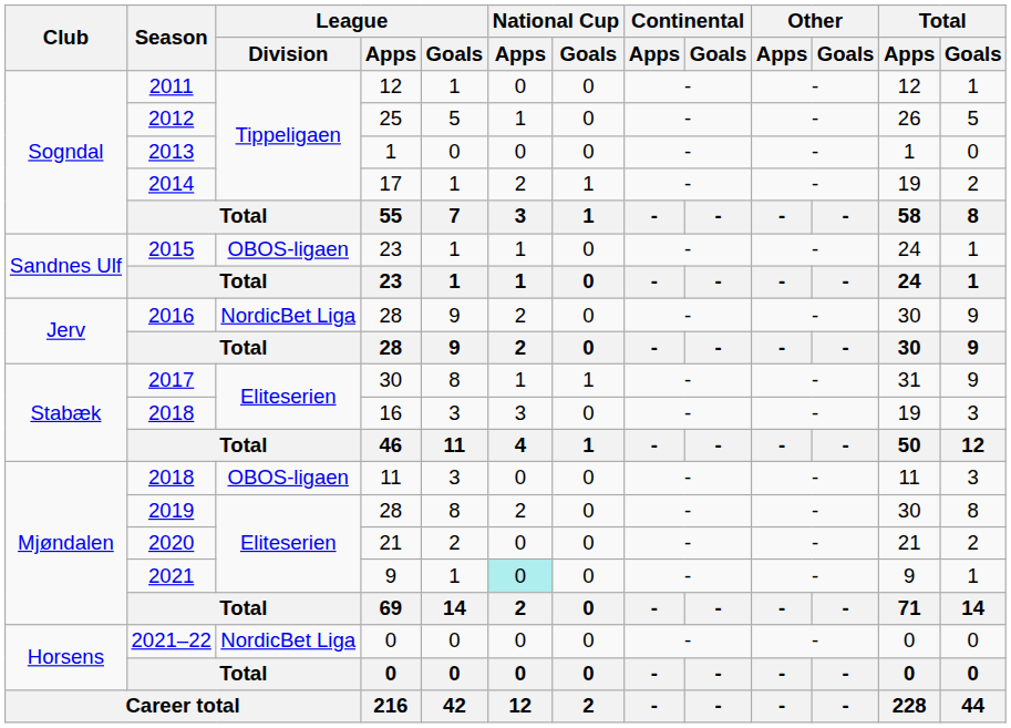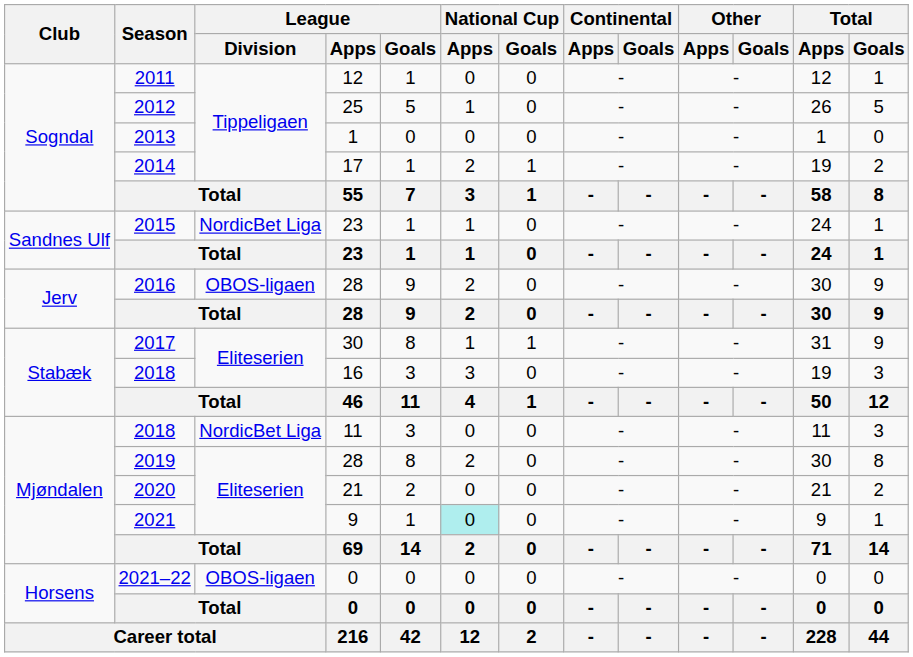 <table class="wikitable" style="text-align: center;">
 <tr>
 <th rowspan="2">Club</th>
 <th rowspan="2">Season</th>
 <th colspan="3">League</th>
 <th colspan="2">National Cup</th>
 <th colspan="2">Continental</th>
 <th colspan="2">Other</th>
 <th colspan="2">Total</th>
 </tr>
 <tr>
 <th>Division</th>
 <th>Apps</th>
 <th>Goals</th>
 <th>Apps</th>
 <th>Goals</th>
 <th>Apps</th>
 <th>Goals</th>
 <th>Apps</th>
 <th>Goals</th>
 <th>Apps</th>
 <th>Goals</th>
 </tr>
 <tr>
 <td rowspan="5"><a href='#'>Sogndal</a></td>
 <td><a href='#'>2011</a></td>
 <td rowspan="4"><a href='#'>Tippeligaen</a></td>
 <td>12</td>
 <td>1</td>
 <td>0</td>
 <td>0</td>
 <td colspan="2">-</td>
 <td colspan="2">-</td>
 <td>12</td>
 <td>1</td>
 </tr>
 <tr>
 <td><a href='#'>2012</a></td>
 <td>25</td>
 <td>5</td>
 <td>1</td>
 <td>0</td>
 <td colspan="2">-</td>
 <td colspan="2">-</td>
 <td>26</td>
 <td>5</td>
 </tr>
 <tr>
 <td><a href='#'>2013</a></td>
 <td>1</td>
 <td>0</td>
 <td>0</td>
 <td>0</td>
 <td colspan="2">-</td>
 <td colspan="2">-</td>
 <td>1</td>
 <td>0</td>
 </tr>
 <tr>
 <td><a href='#'>2014</a></td>
 <td>17</td>
 <td>1</td>
 <td>2</td>
 <td>1</td>
 <td colspan="2">-</td>
 <td colspan="2">-</td>
 <td>19</td>
 <td>2</td>
 </tr>
 <tr>
 <th colspan="2">Total</th>
 <th>55</th>
 <th>7</th>
 <th>3</th>
 <th>1</th>
 <th>-</th>
 <th>-</th>
 <th>-</th>
 <th>-</th>
 <th>58</th>
 <th>8</th>
 </tr>
 <tr>
 <td rowspan="2"><a href='#'>Sandnes Ulf</a></td>
 <td><a href='#'>2015</a></td>
-<td rowspan="1"><a href='#'>OBOS-ligaen</a></td>
+<td rowspan="1"><a href='#'>NordicBet Liga</a></td>
 <td>23</td>
 <td>1</td>
 <td>1</td>
 <td>0</td>
 <td colspan="2">-</td>
 <td colspan="2">-</td>
 <td>24</td>
 <td>1</td>
 </tr>
 <tr>
 <th colspan="2">Total</th>
 <th>23</th>
 <th>1</th>
 <th>1</th>
 <th>0</th>
 <th>-</th>
 <th>-</th>
 <th>-</th>
 <th>-</th>
 <th>24</th>
 <th>1</th>
 </tr>
 <tr>
 <td rowspan="2"><a href='#'>Jerv</a></td>
 <td><a href='#'>2016</a></td>
-<td rowspan="1"><a href='#'>NordicBet Liga</a></td>
+<td rowspan="1"><a href='#'>OBOS-ligaen</a></td>
 <td>28</td>
 <td>9</td>
 <td>2</td>
 <td>0</td>
 <td colspan="2">-</td>
 <td colspan="2">-</td>
 <td>30</td>
 <td>9</td>
 </tr>
 <tr>
 <th colspan="2">Total</th>
 <th>28</th>
 <th>9</th>
 <th>2</th>
 <th>0</th>
 <th>-</th>
 <th>-</th>
 <th>-</th>
 <th>-</th>
 <th>30</th>
 <th>9</th>
 </tr>
 <tr>
 <td rowspan="3"><a href='#'>Stabæk</a></td>
 <td><a href='#'>2017</a></td>
 <td rowspan="2"><a href='#'>Eliteserien</a></td>
 <td>30</td>
 <td>8</td>
 <td>1</td>
 <td>1</td>
 <td colspan="2">-</td>
 <td colspan="2">-</td>
 <td>31</td>
 <td>9</td>
 </tr>
 <tr>
 <td><a href='#'>2018</a></td>
 <td>16</td>
 <td>3</td>
 <td>3</td>
 <td>0</td>
 <td colspan="2">-</td>
 <td colspan="2">-</td>
 <td>19</td>
 <td>3</td>
 </tr>
 <tr>
 <th colspan="2">Total</th>
 <th>46</th>
 <th>11</th>
 <th>4</th>
 <th>1</th>
 <th>-</th>
 <th>-</th>
 <th>-</th>
 <th>-</th>
 <th>50</th>
 <th>12</th>
 </tr>
 <tr>
 <td rowspan="5"><a href='#'>Mjøndalen</a></td>
 <td><a href='#'>2018</a></td>
-<td rowspan="1"><a href='#'>OBOS-ligaen</a></td>
+<td rowspan="1"><a href='#'>NordicBet Liga</a></td>
 <td>11</td>
 <td>3</td>
 <td>0</td>
 <td>0</td>
 <td colspan="2">-</td>
 <td colspan="2">-</td>
 <td>11</td>
 <td>3</td>
 </tr>
 <tr>
 <td><a href='#'>2019</a></td>
 <td rowspan="3"><a href='#'>Eliteserien</a></td>
 <td>28</td>
 <td>8</td>
 <td>2</td>
 <td>0</td>
 <td colspan="2">-</td>
 <td colspan="2">-</td>
 <td>30</td>
 <td>8</td>
 </tr>
 <tr>
 <td><a href='#'>2020</a></td>
 <td>21</td>
 <td>2</td>
 <td>0</td>
 <td>0</td>
 <td colspan="2">-</td>
 <td colspan="2">-</td>
 <td>21</td>
 <td>2</td>
 </tr>
 <tr>
 <td><a href='#'>2021</a></td>
 <td>9</td>
 <td>1</td>
 <td style="background: paleturquoise;">0</td>
 <td>0</td>
 <td colspan="2">-</td>
 <td colspan="2">-</td>
 <td>9</td>
 <td>1</td>
 </tr>
 <tr>
 <th colspan="2">Total</th>
 <th>69</th>
 <th>14</th>
 <th>2</th>
 <th>0</th>
 <th>-</th>
 <th>-</th>
 <th>-</th>
 <th>-</th>
 <th>71</th>
 <th>14</th>
 </tr>
 <tr>
 <td rowspan="2"><a href='#'>Horsens</a></td>
 <td><a href='#'>2021–22</a></td>
-<td rowspan="1"><a href='#'>NordicBet Liga</a></td>
+<td rowspan="1"><a href='#'>OBOS-ligaen</a></td>
 <td>0</td>
 <td>0</td>
 <td>0</td>
 <td>0</td>
 <td colspan="2">-</td>
 <td colspan="2">-</td>
 <td>0</td>
 <td>0</td>
 </tr>
 <tr>
 <th colspan="2">Total</th>
 <th>0</th>
 <th>0</th>
 <th>0</th>
 <th>0</th>
 <th>-</th>
 <th>-</th>
 <th>-</th>
 <th>-</th>
 <th>0</th>
 <th>0</th>
 </tr>
 <tr>
 <th colspan="3">Career total</th>
 <th>216</th>
 <th>42</th>
 <th>12</th>
 <th>2</th>
 <th>-</th>
 <th>-</th>
 <th>-</th>
 <th>-</th>
 <th>228</th>
 <th>44</th>
 </tr>
 </table>
